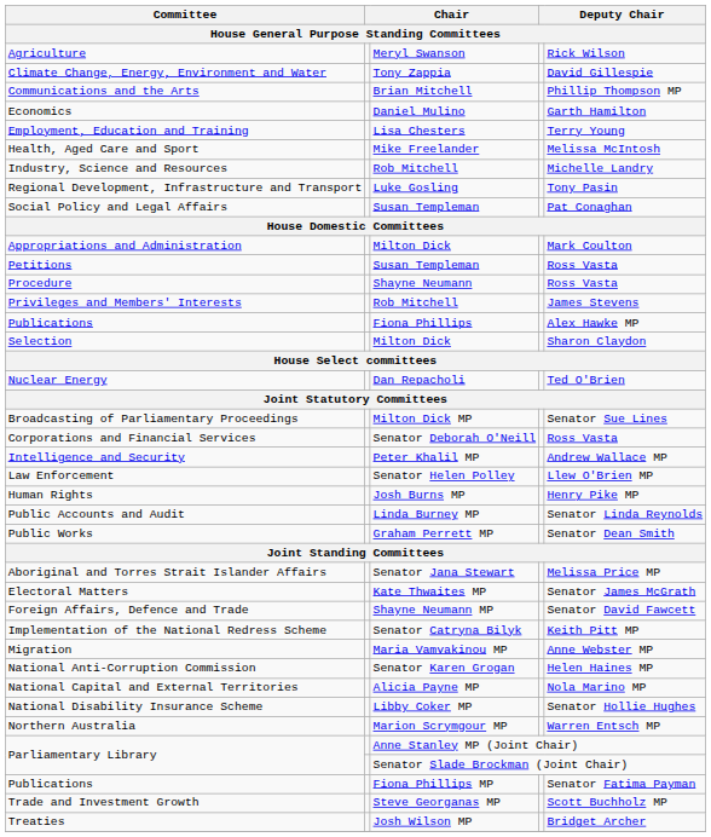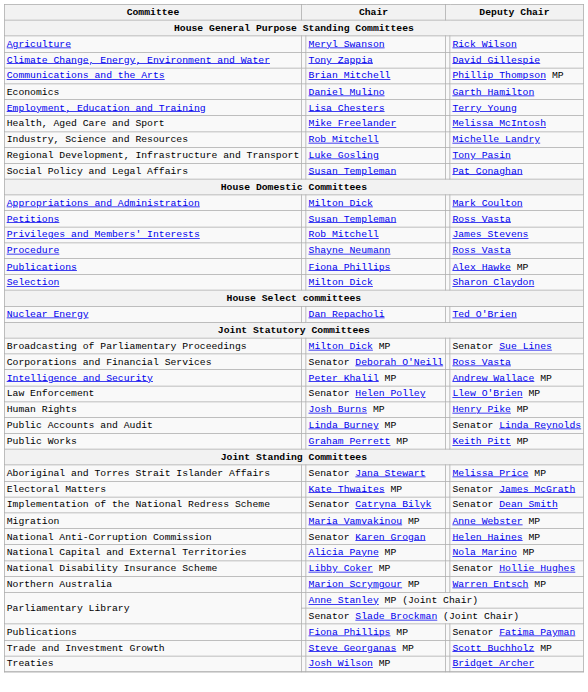 <table class=wikitable>
 <tr>
 <th colspan=1>Committee</th>
 <th colspan=2>Chair</th>
 <th colspan=2>Deputy Chair</th>
 </tr>
 <tr>
 <th colspan=5>House General Purpose Standing Committees</th>
 </tr>
 <tr>
 <td><a href='#'>Agriculture</a></td>
 <td></td>
 <td><a href='#'>Meryl Swanson</a></td>
 <td></td>
 <td><a href='#'>Rick Wilson</a></td>
 </tr>
 <tr>
 <td><a href='#'>Climate Change, Energy, Environment and Water</a></td>
 <td></td>
 <td><a href='#'>Tony Zappia</a></td>
 <td></td>
 <td><a href='#'>David Gillespie</a></td>
 </tr>
 <tr>
 <td><a href='#'>Communications and the Arts</a></td>
 <td></td>
 <td><a href='#'>Brian Mitchell</a></td>
 <td></td>
 <td><a href='#'>Phillip Thompson</a> MP</td>
 </tr>
 <tr>
 <td>Economics</td>
 <td></td>
 <td><a href='#'>Daniel Mulino</a></td>
 <td></td>
 <td><a href='#'>Garth Hamilton</a></td>
 </tr>
 <tr>
 <td><a href='#'>Employment, Education and Training</a></td>
 <td></td>
 <td><a href='#'>Lisa Chesters</a></td>
 <td></td>
 <td><a href='#'>Terry Young</a></td>
 </tr>
 <tr>
 <td>Health, Aged Care and Sport</td>
 <td></td>
 <td><a href='#'>Mike Freelander</a></td>
 <td></td>
 <td><a href='#'>Melissa McIntosh</a></td>
 </tr>
 <tr>
 <td>Industry, Science and Resources</td>
 <td></td>
 <td><a href='#'>Rob Mitchell</a></td>
 <td></td>
 <td><a href='#'>Michelle Landry</a></td>
 </tr>
 <tr>
 <td>Regional Development, Infrastructure and Transport</td>
 <td></td>
 <td><a href='#'>Luke Gosling</a></td>
 <td></td>
 <td><a href='#'>Tony Pasin</a></td>
 </tr>
 <tr>
 <td>Social Policy and Legal Affairs</td>
 <td></td>
 <td><a href='#'>Susan Templeman</a></td>
 <td></td>
 <td><a href='#'>Pat Conaghan</a></td>
 </tr>
 <tr>
 <th colspan=5>House Domestic Committees</th>
 </tr>
 <tr>
 <td><a href='#'>Appropriations and Administration</a></td>
 <td></td>
 <td><a href='#'>Milton Dick</a></td>
 <td></td>
 <td><a href='#'>Mark Coulton</a></td>
 </tr>
 <tr>
 <td><a href='#'>Petitions</a></td>
 <td></td>
 <td><a href='#'>Susan Templeman</a></td>
 <td></td>
 <td><a href='#'>Ross Vasta</a></td>
 </tr>
 <tr>
+<td><a href='#'>Privileges and Members' Interests</a></td>
+<td></td>
+<td><a href='#'>Rob Mitchell</a></td>
+<td></td>
+<td><a href='#'>James Stevens</a></td>
+</tr>
+<tr>
 <td><a href='#'>Procedure</a></td>
 <td></td>
 <td><a href='#'>Shayne Neumann</a></td>
 <td></td>
 <td><a href='#'>Ross Vasta</a></td>
-</tr>
-<tr>
-<td><a href='#'>Privileges and Members' Interests</a></td>
-<td></td>
-<td><a href='#'>Rob Mitchell</a></td>
-<td></td>
-<td><a href='#'>James Stevens</a></td>
 </tr>
 <tr>
 <td><a href='#'>Publications</a></td>
 <td></td>
 <td><a href='#'>Fiona Phillips</a></td>
 <td></td>
 <td><a href='#'>Alex Hawke</a> MP</td>
 </tr>
 <tr>
 <td><a href='#'>Selection</a></td>
 <td></td>
 <td><a href='#'>Milton Dick</a></td>
 <td></td>
 <td><a href='#'>Sharon Claydon</a></td>
 </tr>
 <tr>
 <th colspan=5>House Select committees</th>
 </tr>
 <tr>
 <td><a href='#'>Nuclear Energy</a></td>
 <td></td>
 <td><a href='#'>Dan Repacholi</a></td>
 <td></td>
 <td><a href='#'>Ted O'Brien</a></td>
 </tr>
 <tr>
 <th colspan=5>Joint Statutory Committees</th>
 </tr>
 <tr>
 <td>Broadcasting of Parliamentary Proceedings</td>
 <td></td>
 <td><a href='#'>Milton Dick</a> MP</td>
 <td></td>
 <td>Senator <a href='#'>Sue Lines</a></td>
 </tr>
 <tr>
 <td>Corporations and Financial Services</td>
 <td></td>
 <td>Senator <a href='#'>Deborah O'Neill</a></td>
 <td></td>
 <td><a href='#'>Ross Vasta</a></td>
 </tr>
 <tr>
 <td><a href='#'>Intelligence and Security</a></td>
 <td></td>
 <td><a href='#'>Peter Khalil</a> MP</td>
 <td></td>
 <td><a href='#'>Andrew Wallace</a> MP</td>
 </tr>
 <tr>
 <td>Law Enforcement</td>
 <td></td>
 <td>Senator <a href='#'>Helen Polley</a></td>
 <td></td>
 <td><a href='#'>Llew O'Brien</a> MP</td>
 </tr>
 <tr>
 <td>Human Rights</td>
 <td></td>
 <td><a href='#'>Josh Burns</a> MP</td>
 <td></td>
 <td><a href='#'>Henry Pike</a> MP</td>
 </tr>
 <tr>
 <td>Public Accounts and Audit</td>
 <td></td>
 <td><a href='#'>Linda Burney</a> MP</td>
 <td></td>
 <td>Senator <a href='#'>Linda Reynolds</a></td>
 </tr>
 <tr>
 <td>Public Works</td>
 <td></td>
 <td><a href='#'>Graham Perrett</a> MP</td>
 <td></td>
-<td>Senator <a href='#'>Dean Smith</a></td>
+<td><a href='#'>Keith Pitt</a> MP</td>
 </tr>
 <tr>
 <th colspan=5>Joint Standing Committees</th>
 </tr>
 <tr>
 <td>Aboriginal and Torres Strait Islander Affairs</td>
 <td></td>
 <td>Senator <a href='#'>Jana Stewart</a></td>
 <td></td>
 <td><a href='#'>Melissa Price</a> MP</td>
 </tr>
 <tr>
 <td>Electoral Matters</td>
 <td></td>
 <td><a href='#'>Kate Thwaites</a> MP</td>
 <td></td>
 <td>Senator <a href='#'>James McGrath</a></td>
 </tr>
 <tr>
-<td>Foreign Affairs, Defence and Trade</td>
-<td></td>
-<td><a href='#'>Shayne Neumann</a> MP</td>
-<td></td>
-<td>Senator <a href='#'>David Fawcett</a></td>
-</tr>
-<tr>
 <td>Implementation of the National Redress Scheme</td>
 <td></td>
 <td>Senator <a href='#'>Catryna Bilyk</a></td>
 <td></td>
-<td><a href='#'>Keith Pitt</a> MP</td>
+<td>Senator <a href='#'>Dean Smith</a></td>
 </tr>
 <tr>
 <td>Migration</td>
 <td></td>
 <td><a href='#'>Maria Vamvakinou</a> MP</td>
 <td></td>
 <td><a href='#'>Anne Webster</a> MP</td>
 </tr>
 <tr>
 <td>National Anti-Corruption Commission</td>
 <td></td>
 <td>Senator <a href='#'>Karen Grogan</a></td>
 <td></td>
 <td><a href='#'>Helen Haines</a> MP</td>
 </tr>
 <tr>
 <td>National Capital and External Territories</td>
 <td></td>
 <td><a href='#'>Alicia Payne</a> MP</td>
 <td></td>
 <td><a href='#'>Nola Marino</a> MP</td>
 </tr>
 <tr>
 <td>National Disability Insurance Scheme</td>
 <td></td>
 <td><a href='#'>Libby Coker</a> MP</td>
 <td></td>
 <td>Senator <a href='#'>Hollie Hughes</a></td>
 </tr>
 <tr>
 <td>Northern Australia</td>
 <td></td>
 <td><a href='#'>Marion Scrymgour</a> MP</td>
 <td></td>
 <td><a href='#'>Warren Entsch</a> MP</td>
 </tr>
 <tr>
 <td rowspan=2>Parliamentary Library</td>
 <td></td>
 <td colspan=3><a href='#'>Anne Stanley</a> MP (Joint Chair)</td>
 </tr>
 <tr>
 <td></td>
 <td colspan=3>Senator <a href='#'>Slade Brockman</a> (Joint Chair)</td>
 </tr>
 <tr>
 <td>Publications</td>
 <td></td>
 <td><a href='#'>Fiona Phillips</a> MP</td>
 <td></td>
 <td>Senator <a href='#'>Fatima Payman</a></td>
 </tr>
 <tr>
 <td>Trade and Investment Growth</td>
 <td></td>
 <td><a href='#'>Steve Georganas</a> MP</td>
 <td></td>
 <td><a href='#'>Scott Buchholz</a> MP</td>
 </tr>
 <tr>
 <td>Treaties</td>
 <td></td>
 <td><a href='#'>Josh Wilson</a> MP</td>
 <td></td>
 <td><a href='#'>Bridget Archer</a></td>
 </tr>
 <tr>
 </tr>
 </table>
